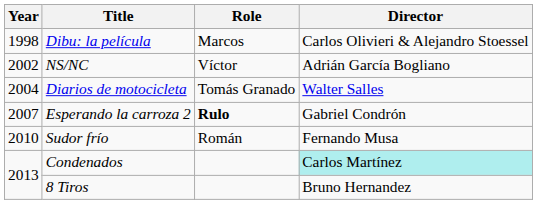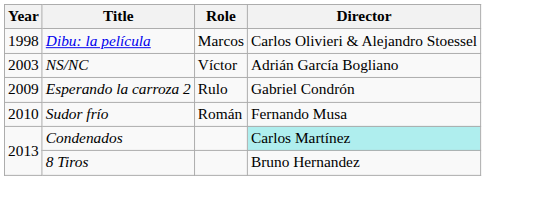 <table class="wikitable sortable">
 <tr>
 <th>Year</th>
 <th>Title</th>
 <th>Role</th>
 <th>Director</th>
 </tr>
 <tr>
 <td>1998</td>
 <td><em><a href='#'>Dibu: la película</a></em></td>
 <td>Marcos</td>
 <td>Carlos Olivieri & Alejandro Stoessel</td>
 </tr>
 <tr>
-<td>2002</td>
+<td>2003</td>
 <td><em>NS/NC</em></td>
 <td>Víctor</td>
 <td>Adrián García Bogliano</td>
 </tr>
 <tr>
-<td>2004</td>
-<td><em><a href='#'>Diarios de motocicleta</a></em></td>
-<td>Tomás Granado</td>
-<td><a href='#'>Walter Salles</a></td>
-</tr>
-<tr>
-<td>2007</td>
+<td>2009</td>
 <td><em>Esperando la carroza 2</em></td>
-<td><strong>Rulo</strong></td>
+<td>Rulo</td>
 <td>Gabriel Condrón</td>
 </tr>
 <tr>
 <td>2010</td>
 <td><em>Sudor frío</em></td>
 <td>Román</td>
 <td>Fernando Musa</td>
 </tr>
 <tr>
 <td rowspan=2>2013</td>
 <td><em>Condenados</em></td>
 <td></td>
 <td style="background: paleturquoise;">Carlos Martínez</td>
 </tr>
 <tr>
 <td><em>8 Tiros</em></td>
 <td></td>
 <td>Bruno Hernandez</td>
 </tr>
 </table>
